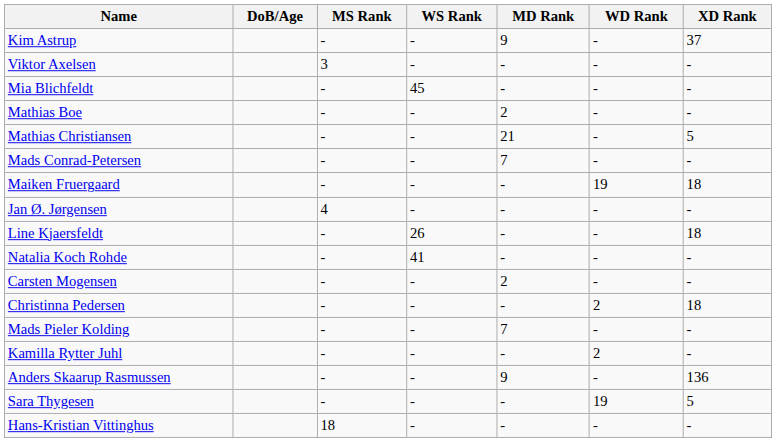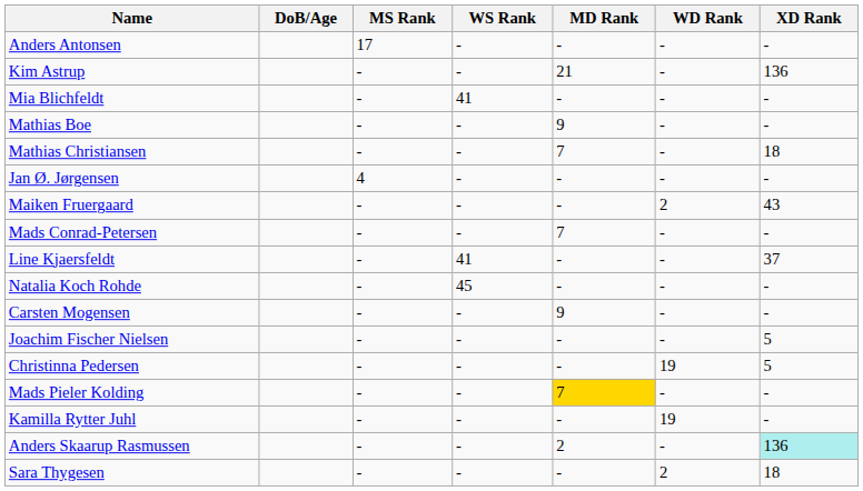 <table class="wikitable"  style="width:800px; font-size:95%;">
 <tr>
 <th align="left">Name</th>
 <th align="left">DoB/Age</th>
 <th align="left">MS Rank</th>
 <th align="left">WS Rank</th>
 <th align="left">MD Rank</th>
 <th align="left">WD Rank</th>
 <th align="left">XD Rank</th>
 </tr>
 <tr>
-<td><a href='#'>Kim Astrup</a></td>
+<td><a href='#'>Anders Antonsen</a></td>
 <td></td>
-<td>-</td>
-<td>-</td>
-<td>9</td>
-<td>-</td>
-<td>37</td>
-</tr>
-<tr>
-<td><a href='#'>Viktor Axelsen</a></td>
-<td></td>
-<td>3</td>
+<td>17</td>
 <td>-</td>
 <td>-</td>
 <td>-</td>
 <td>-</td>
 </tr>
 <tr>
+<td><a href='#'>Kim Astrup</a></td>
+<td></td>
+<td>-</td>
+<td>-</td>
+<td>21</td>
+<td>-</td>
+<td>136</td>
+</tr>
+<tr>
 <td><a href='#'>Mia Blichfeldt</a></td>
 <td></td>
 <td>-</td>
-<td>45</td>
+<td>41</td>
 <td>-</td>
 <td>-</td>
 <td>-</td>
 </tr>
 <tr>
 <td><a href='#'>Mathias Boe</a></td>
 <td></td>
 <td>-</td>
 <td>-</td>
-<td>2</td>
+<td>9</td>
 <td>-</td>
 <td>-</td>
 </tr>
 <tr>
 <td><a href='#'>Mathias Christiansen</a></td>
 <td></td>
 <td>-</td>
 <td>-</td>
-<td>21</td>
-<td>-</td>
-<td>5</td>
-</tr>
-<tr>
-<td><a href='#'>Mads Conrad-Petersen</a></td>
-<td></td>
-<td>-</td>
-<td>-</td>
 <td>7</td>
 <td>-</td>
-<td>-</td>
-</tr>
-<tr>
-<td><a href='#'>Maiken Fruergaard</a></td>
-<td></td>
-<td>-</td>
-<td>-</td>
-<td>-</td>
-<td>19</td>
 <td>18</td>
 </tr>
 <tr>
 <td><a href='#'>Jan Ø. Jørgensen</a></td>
 <td></td>
 <td>4</td>
 <td>-</td>
 <td>-</td>
 <td>-</td>
 <td>-</td>
 </tr>
 <tr>
+<td><a href='#'>Maiken Fruergaard</a></td>
+<td></td>
+<td>-</td>
+<td>-</td>
+<td>-</td>
+<td>2</td>
+<td>43</td>
+</tr>
+<tr>
+<td><a href='#'>Mads Conrad-Petersen</a></td>
+<td></td>
+<td>-</td>
+<td>-</td>
+<td>7</td>
+<td>-</td>
+<td>-</td>
+</tr>
+<tr>
 <td><a href='#'>Line Kjaersfeldt</a></td>
 <td></td>
 <td>-</td>
-<td>26</td>
+<td>41</td>
 <td>-</td>
 <td>-</td>
-<td>18</td>
+<td>37</td>
 </tr>
 <tr>
 <td><a href='#'>Natalia Koch Rohde</a></td>
 <td></td>
 <td>-</td>
-<td>41</td>
+<td>45</td>
 <td>-</td>
 <td>-</td>
 <td>-</td>
 </tr>
 <tr>
 <td><a href='#'>Carsten Mogensen</a></td>
 <td></td>
 <td>-</td>
 <td>-</td>
-<td>2</td>
+<td>9</td>
 <td>-</td>
 <td>-</td>
+</tr>
+<tr>
+<td><a href='#'>Joachim Fischer Nielsen</a></td>
+<td></td>
+<td>-</td>
+<td>-</td>
+<td>-</td>
+<td>-</td>
+<td>5</td>
 </tr>
 <tr>
 <td><a href='#'>Christinna Pedersen</a></td>
 <td></td>
 <td>-</td>
 <td>-</td>
 <td>-</td>
-<td>2</td>
-<td>18</td>
+<td>19</td>
+<td>5</td>
 </tr>
 <tr>
 <td><a href='#'>Mads Pieler Kolding</a></td>
 <td></td>
 <td>-</td>
 <td>-</td>
-<td>7</td>
+<td style="background: gold;">7</td>
 <td>-</td>
 <td>-</td>
 </tr>
 <tr>
 <td><a href='#'>Kamilla Rytter Juhl</a></td>
 <td></td>
 <td>-</td>
 <td>-</td>
 <td>-</td>
-<td>2</td>
+<td>19</td>
 <td>-</td>
 </tr>
 <tr>
 <td><a href='#'>Anders Skaarup Rasmussen</a></td>
 <td></td>
 <td>-</td>
 <td>-</td>
-<td>9</td>
+<td>2</td>
 <td>-</td>
-<td>136</td>
+<td style="background: paleturquoise;">136</td>
 </tr>
 <tr>
 <td><a href='#'>Sara Thygesen</a></td>
 <td></td>
 <td>-</td>
 <td>-</td>
 <td>-</td>
-<td>19</td>
-<td>5</td>
-</tr>
-<tr>
-<td><a href='#'>Hans-Kristian Vittinghus</a></td>
-<td></td>
+<td>2</td>
 <td>18</td>
-<td>-</td>
-<td>-</td>
-<td>-</td>
-<td>-</td>
 </tr>
 </table>
